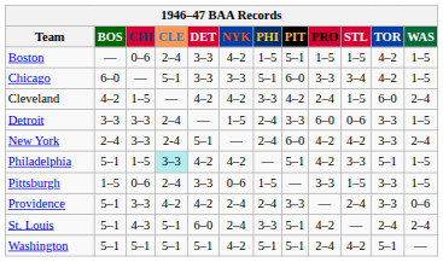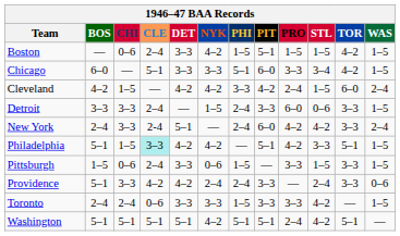 <table class="wikitable" style="font-size:95%; text-align:center;">
 <tr>
 <th colspan=12>1946–47 BAA Records</th>
 </tr>
 <tr>
 <th width=100>Team</th>
 <th style="background:#006400;color:#FFFFFF;width=35">BOS</th>
 <th style="background:#D50032;color:#22356A;width=35">CHI</th>
 <th style="background:#FF9853;color:#1B81CE;width=35">CLE</th>
 <th style="background:#D40032;color:#FFFFFF;width=35">DET</th>
 <th style="background:#003EA4;color:#E85109;width=35">NYK</th>
 <th style="background:#002F6C;color:#FFC72C;width=35">PHI</th>
 <th style="background:#000000;color:#FDB827;width=35">PIT</th>
 <th style="background:#D40032;color:#000000;width=35">PRO</th>
 <th style="background:#D40032;color:#FFFFFF;width=35">STL</th>
 <th style="background:#003EA4;color:#FFFFFF;width=35">TOR</th>
 <th style="background:#046B38;color:#FFFFFF;width=35">WAS</th>
 </tr>
 <tr>
 <td style="text-align:left;"><a href='#'>Boston</a></td>
 <td>—</td>
 <td>0–6</td>
 <td>2–4</td>
 <td>3–3</td>
 <td>4–2</td>
 <td>1–5</td>
 <td>5–1</td>
 <td>1–5</td>
 <td>1–5</td>
 <td>4–2</td>
 <td>1–5</td>
 </tr>
 <tr>
 <td style="text-align:left;"><a href='#'>Chicago</a></td>
 <td>6–0</td>
 <td>—</td>
 <td>5–1</td>
 <td>3–3</td>
 <td>3–3</td>
 <td>5–1</td>
 <td>6–0</td>
 <td>3–3</td>
 <td>3–4</td>
 <td>4–2</td>
 <td>1–5</td>
 </tr>
 <tr>
 <td style="text-align:left;">Cleveland</td>
 <td>4–2</td>
 <td>1–5</td>
 <td>—</td>
 <td>4–2</td>
 <td>4–2</td>
 <td>3–3</td>
 <td>4–2</td>
 <td>2–4</td>
 <td>1–5</td>
 <td>6–0</td>
 <td>2–4</td>
 </tr>
 <tr>
 <td style="text-align:left;"><a href='#'>Detroit</a></td>
 <td>3–3</td>
 <td>3–3</td>
 <td>2–4</td>
 <td>—</td>
 <td>1–5</td>
 <td>2–4</td>
 <td>3–3</td>
 <td>6–0</td>
 <td>0–6</td>
 <td>3–3</td>
 <td>1–5</td>
 </tr>
 <tr>
 <td style="text-align:left;"><a href='#'>New York</a></td>
 <td>2–4</td>
 <td>3–3</td>
 <td>2-4</td>
 <td>5–1</td>
 <td>—</td>
 <td>2–4</td>
 <td>6–0</td>
 <td>4–2</td>
 <td>4–2</td>
 <td>3–3</td>
 <td>2–4</td>
 </tr>
 <tr>
 <td style="text-align:left;"><a href='#'>Philadelphia</a></td>
 <td>5–1</td>
 <td>1–5</td>
 <td style="background: paleturquoise;">3–3</td>
 <td>4–2</td>
 <td>4–2</td>
 <td>—</td>
 <td>5–1</td>
 <td>4–2</td>
 <td>3–3</td>
 <td>5–1</td>
 <td>1–5</td>
 </tr>
 <tr>
 <td style="text-align:left;"><a href='#'>Pittsburgh</a></td>
 <td>1–5</td>
 <td>0–6</td>
 <td>2–4</td>
 <td>3–3</td>
 <td>0–6</td>
 <td>1–5</td>
 <td>—</td>
 <td>3–3</td>
 <td>1–5</td>
 <td>3–3</td>
 <td>1–5</td>
 </tr>
 <tr>
 <td style="text-align:left;"><a href='#'>Providence</a></td>
 <td>5–1</td>
 <td>3–3</td>
 <td>4–2</td>
 <td>4–2</td>
 <td>2–4</td>
 <td>2–4</td>
 <td>3–3</td>
 <td>—</td>
 <td>2–4</td>
 <td>3–3</td>
 <td>0–6</td>
 </tr>
 <tr>
-<td style="text-align:left;"><a href='#'>St. Louis</a></td>
-<td>5–1</td>
-<td>4–3</td>
-<td>5–1</td>
-<td>6–0</td>
+<td style="text-align:left;"><a href='#'>Toronto</a></td>
 <td>2–4</td>
+<td>2–4</td>
+<td>0–6</td>
 <td>3–3</td>
-<td>5–1</td>
+<td>3–3</td>
+<td>1–5</td>
+<td>3–3</td>
+<td>3–3</td>
 <td>4–2</td>
 <td>—</td>
-<td>2–4</td>
-<td>2–4</td>
+<td>1–5</td>
 </tr>
 <tr>
 <td style="text-align:left;"><a href='#'>Washington</a></td>
 <td>5–1</td>
 <td>5–1</td>
 <td>5–1</td>
 <td>5–1</td>
 <td>4–2</td>
 <td>5–1</td>
 <td>5–1</td>
 <td>2–4</td>
 <td>4–2</td>
 <td>5–1</td>
 <td>—</td>
 </tr>
 </table>
